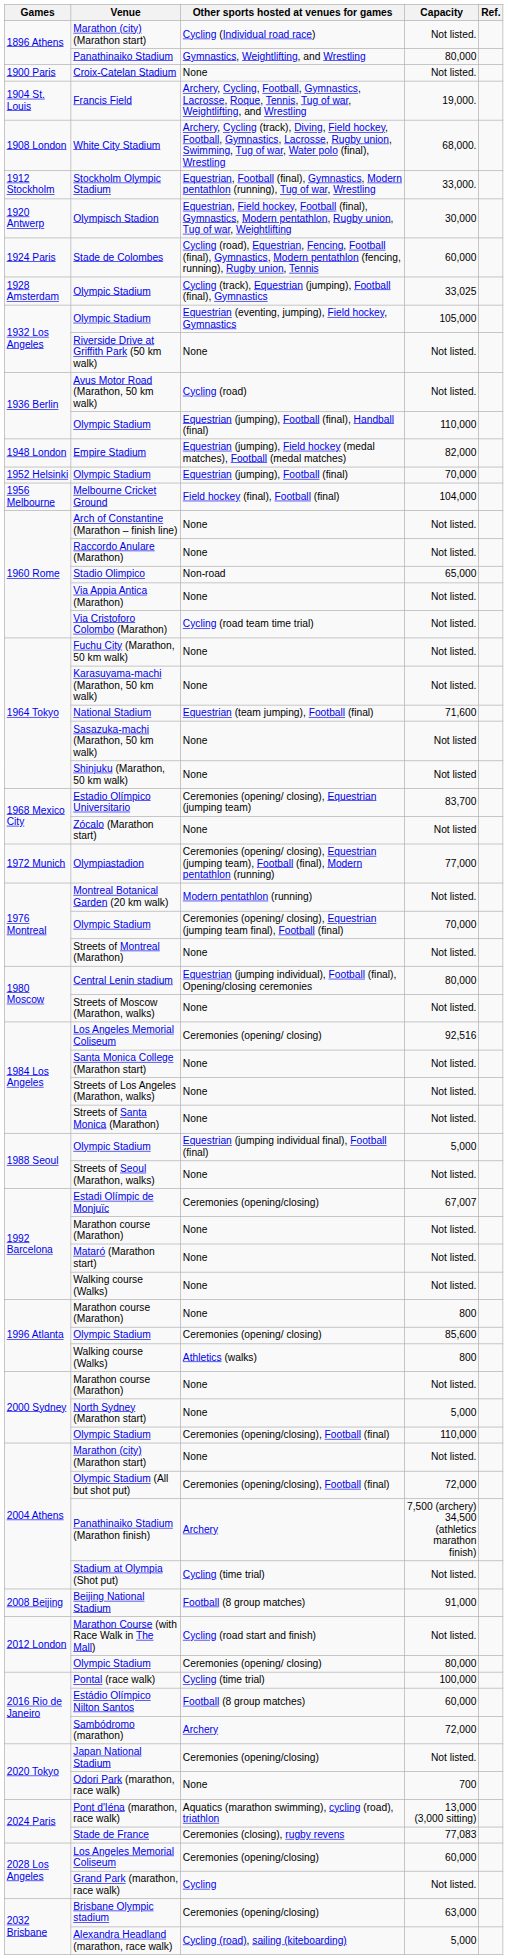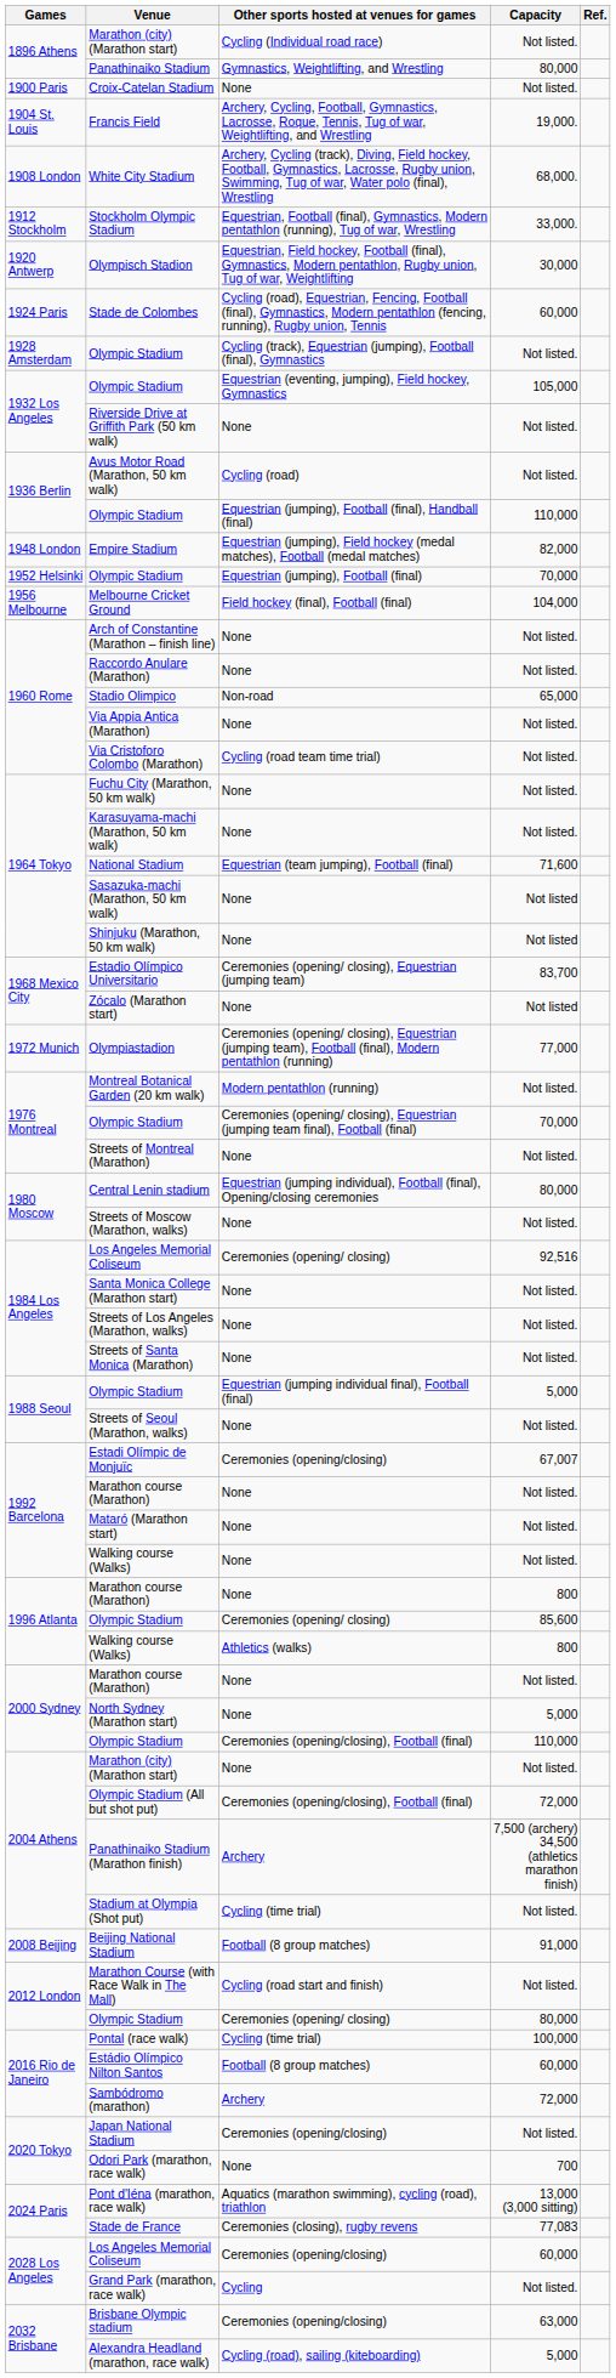 <table class="wikitable sortable" style="width:780px;">
 <tr>
 <th>Games</th>
 <th>Venue</th>
 <th>Other sports hosted at venues for games</th>
 <th>Capacity</th>
 <th>Ref.</th>
 </tr>
 <tr>
 <td rowspan="2"><a href='#'>1896 Athens</a></td>
 <td><a href='#'>Marathon (city)</a> (Marathon start)</td>
 <td><a href='#'>Cycling</a> (<a href='#'>Individual road race</a>)</td>
 <td style="text-align:right;">Not listed.</td>
 <td align=center></td>
 </tr>
 <tr>
 <td><a href='#'>Panathinaiko Stadium</a></td>
 <td><a href='#'>Gymnastics</a>, <a href='#'>Weightlifting</a>, and <a href='#'>Wrestling</a></td>
 <td style="text-align:right;">80,000</td>
 <td align=center></td>
 </tr>
 <tr>
 <td><a href='#'>1900 Paris</a></td>
 <td><a href='#'>Croix-Catelan Stadium</a></td>
 <td>None</td>
 <td align=right>Not listed.</td>
 <td align=center></td>
 </tr>
 <tr>
 <td><a href='#'>1904 St. Louis</a></td>
 <td><a href='#'>Francis Field</a></td>
 <td><a href='#'>Archery</a>, <a href='#'>Cycling</a>, <a href='#'>Football</a>, <a href='#'>Gymnastics</a>, <a href='#'>Lacrosse</a>, <a href='#'>Roque</a>, <a href='#'>Tennis</a>, <a href='#'>Tug of war</a>, <a href='#'>Weightlifting</a>, and <a href='#'>Wrestling</a></td>
 <td style="text-align:right;">19,000.</td>
 <td align=center></td>
 </tr>
 <tr>
 <td><a href='#'>1908 London</a></td>
 <td><a href='#'>White City Stadium</a></td>
 <td><a href='#'>Archery</a>, <a href='#'>Cycling</a> (track), <a href='#'>Diving</a>, <a href='#'>Field hockey</a>, <a href='#'>Football</a>, <a href='#'>Gymnastics</a>, <a href='#'>Lacrosse</a>, <a href='#'>Rugby union</a>, <a href='#'>Swimming</a>, <a href='#'>Tug of war</a>, <a href='#'>Water polo</a> (final), <a href='#'>Wrestling</a></td>
 <td style="text-align:right;">68,000.</td>
 <td align=center></td>
 </tr>
 <tr>
 <td><a href='#'>1912 Stockholm</a></td>
 <td><a href='#'>Stockholm Olympic Stadium</a></td>
 <td><a href='#'>Equestrian</a>, <a href='#'>Football</a> (final), <a href='#'>Gymnastics</a>, <a href='#'>Modern pentathlon</a> (running), <a href='#'>Tug of war</a>, <a href='#'>Wrestling</a></td>
 <td style="text-align:right;">33,000.</td>
 <td align=center></td>
 </tr>
 <tr>
 <td><a href='#'>1920 Antwerp</a></td>
 <td><a href='#'>Olympisch Stadion</a></td>
 <td><a href='#'>Equestrian</a>, <a href='#'>Field hockey</a>, <a href='#'>Football</a> (final), <a href='#'>Gymnastics</a>, <a href='#'>Modern pentathlon</a>, <a href='#'>Rugby union</a>, <a href='#'>Tug of war</a>, <a href='#'>Weightlifting</a></td>
 <td style="text-align:right;">30,000</td>
 <td align=center></td>
 </tr>
 <tr>
 <td><a href='#'>1924 Paris</a></td>
 <td><a href='#'>Stade de Colombes</a></td>
 <td><a href='#'>Cycling</a> (road), <a href='#'>Equestrian</a>, <a href='#'>Fencing</a>, <a href='#'>Football</a> (final), <a href='#'>Gymnastics</a>, <a href='#'>Modern pentathlon</a> (fencing, running), <a href='#'>Rugby union</a>, <a href='#'>Tennis</a></td>
 <td style="text-align:right;">60,000</td>
 <td align=center></td>
 </tr>
 <tr>
 <td><a href='#'>1928 Amsterdam</a></td>
 <td><a href='#'>Olympic Stadium</a></td>
 <td><a href='#'>Cycling</a> (track), <a href='#'>Equestrian</a> (jumping), <a href='#'>Football</a> (final), <a href='#'>Gymnastics</a></td>
-<td style="text-align:right;">33,025</td>
+<td style="text-align:right;">Not listed.</td>
 <td align=center></td>
 </tr>
 <tr>
 <td rowspan="2"><a href='#'>1932 Los Angeles</a></td>
 <td><a href='#'>Olympic Stadium</a></td>
 <td><a href='#'>Equestrian</a> (eventing, jumping), <a href='#'>Field hockey</a>, <a href='#'>Gymnastics</a></td>
 <td style="text-align:right;">105,000</td>
 <td align=center></td>
 </tr>
 <tr>
 <td><a href='#'>Riverside Drive at Griffith Park</a> (50 km walk)</td>
 <td>None</td>
 <td style="text-align:right;">Not listed.</td>
 <td align=center></td>
 </tr>
 <tr>
 <td rowspan="2"><a href='#'>1936 Berlin</a></td>
 <td><a href='#'>Avus Motor Road</a> (Marathon, 50 km walk)</td>
 <td><a href='#'>Cycling</a> (road)</td>
 <td align="right">Not listed.</td>
 <td align=center></td>
 </tr>
 <tr>
 <td><a href='#'>Olympic Stadium</a></td>
 <td><a href='#'>Equestrian</a> (jumping), <a href='#'>Football</a> (final), <a href='#'>Handball</a> (final)</td>
 <td style="text-align:right;">110,000</td>
 <td align=center></td>
 </tr>
 <tr>
 <td><a href='#'>1948 London</a></td>
 <td><a href='#'>Empire Stadium</a></td>
 <td><a href='#'>Equestrian</a> (jumping), <a href='#'>Field hockey</a> (medal matches), <a href='#'>Football</a> (medal matches)</td>
 <td style="text-align:right;">82,000</td>
 <td align=center></td>
 </tr>
 <tr>
 <td><a href='#'>1952 Helsinki</a></td>
 <td><a href='#'>Olympic Stadium</a></td>
 <td><a href='#'>Equestrian</a> (jumping), <a href='#'>Football</a> (final)</td>
 <td style="text-align:right;">70,000</td>
 <td align=center></td>
 </tr>
 <tr>
 <td><a href='#'>1956 Melbourne</a></td>
 <td><a href='#'>Melbourne Cricket Ground</a></td>
 <td><a href='#'>Field hockey</a> (final), <a href='#'>Football</a> (final)</td>
 <td style="text-align:right;">104,000</td>
 <td align=center></td>
 </tr>
 <tr>
 <td rowspan="5"><a href='#'>1960 Rome</a></td>
 <td><a href='#'>Arch of Constantine</a> (Marathon – finish line)</td>
 <td>None</td>
 <td style="text-align:right;">Not listed.</td>
 <td align=center></td>
 </tr>
 <tr>
 <td><a href='#'>Raccordo Anulare</a> (Marathon)</td>
 <td>None</td>
 <td style="text-align:right;">Not listed.</td>
 <td align=center></td>
 </tr>
 <tr>
 <td><a href='#'>Stadio Olimpico</a></td>
 <td>Non-road</td>
 <td style="text-align:right;">65,000</td>
 <td align=center></td>
 </tr>
 <tr>
 <td><a href='#'>Via Appia Antica</a> (Marathon)</td>
 <td>None</td>
 <td style="text-align:right;">Not listed.</td>
 <td align=center></td>
 </tr>
 <tr>
 <td><a href='#'>Via Cristoforo Colombo</a> (Marathon)</td>
 <td><a href='#'>Cycling</a> (road team time trial)</td>
 <td style="text-align:right;">Not listed.</td>
 <td align=center></td>
 </tr>
 <tr>
 <td rowspan="5"><a href='#'>1964 Tokyo</a></td>
 <td><a href='#'>Fuchu City</a> (Marathon, 50 km walk)</td>
 <td>None</td>
 <td style="text-align:right;">Not listed.</td>
 <td align=center></td>
 </tr>
 <tr>
 <td><a href='#'>Karasuyama-machi</a> (Marathon, 50 km walk)</td>
 <td>None</td>
 <td style="text-align:right;">Not listed.</td>
 <td align=center></td>
 </tr>
 <tr>
 <td><a href='#'>National Stadium</a></td>
 <td><a href='#'>Equestrian</a> (team jumping), <a href='#'>Football</a> (final)</td>
 <td style="text-align:right;">71,600</td>
 <td align=center></td>
 </tr>
 <tr>
 <td><a href='#'>Sasazuka-machi</a> (Marathon, 50 km walk)</td>
 <td>None</td>
 <td style="text-align:right;">Not listed</td>
 <td align=center></td>
 </tr>
 <tr>
 <td><a href='#'>Shinjuku</a> (Marathon, 50 km walk)</td>
 <td>None</td>
 <td style="text-align:right;">Not listed</td>
 <td align=center></td>
 </tr>
 <tr>
 <td rowspan="2"><a href='#'>1968 Mexico City</a></td>
 <td><a href='#'>Estadio Olímpico Universitario</a></td>
 <td>Ceremonies (opening/ closing), <a href='#'>Equestrian</a> (jumping team)</td>
 <td style="text-align:right;">83,700</td>
 <td align=center></td>
 </tr>
 <tr>
 <td><a href='#'>Zócalo</a> (Marathon start)</td>
 <td>None</td>
 <td style="text-align:right;">Not listed</td>
 <td align=center></td>
 </tr>
 <tr>
 <td><a href='#'>1972 Munich</a></td>
 <td><a href='#'>Olympiastadion</a></td>
 <td>Ceremonies (opening/ closing), <a href='#'>Equestrian</a> (jumping team), <a href='#'>Football</a> (final), <a href='#'>Modern pentathlon</a> (running)</td>
 <td style="text-align:right;">77,000</td>
 <td align=center></td>
 </tr>
 <tr>
 <td rowspan="3"><a href='#'>1976 Montreal</a></td>
 <td><a href='#'>Montreal Botanical Garden</a> (20 km walk)</td>
 <td><a href='#'>Modern pentathlon</a> (running)</td>
 <td style="text-align:right;">Not listed.</td>
 <td align=center></td>
 </tr>
 <tr>
 <td><a href='#'>Olympic Stadium</a></td>
 <td>Ceremonies (opening/ closing), <a href='#'>Equestrian</a> (jumping team final), <a href='#'>Football</a> (final)</td>
 <td style="text-align:right;">70,000</td>
 <td align=center></td>
 </tr>
 <tr>
 <td>Streets of <a href='#'>Montreal</a> (Marathon)</td>
 <td>None</td>
 <td style="text-align:right;">Not listed.</td>
 <td align=center></td>
 </tr>
 <tr>
 <td rowspan="2"><a href='#'>1980 Moscow</a></td>
 <td><a href='#'>Central Lenin stadium</a></td>
 <td><a href='#'>Equestrian</a> (jumping individual), <a href='#'>Football</a> (final), Opening/closing ceremonies</td>
 <td style="text-align:right;">80,000</td>
 <td align=center></td>
 </tr>
 <tr>
 <td>Streets of Moscow (Marathon, walks)</td>
 <td>None</td>
 <td style="text-align:right;">Not listed.</td>
 <td align=center></td>
 </tr>
 <tr>
 <td rowspan="4"><a href='#'>1984 Los Angeles</a></td>
 <td><a href='#'>Los Angeles Memorial Coliseum</a></td>
 <td>Ceremonies (opening/ closing)</td>
 <td style="text-align:right;">92,516</td>
 <td align=center></td>
 </tr>
 <tr>
 <td><a href='#'>Santa Monica College</a> (Marathon start)</td>
 <td>None</td>
 <td style="text-align:right;">Not listed.</td>
 <td align=center></td>
 </tr>
 <tr>
 <td>Streets of Los Angeles (Marathon, walks)</td>
 <td>None</td>
 <td style="text-align:right;">Not listed.</td>
 <td align=center></td>
 </tr>
 <tr>
 <td>Streets of <a href='#'>Santa Monica</a> (Marathon)</td>
 <td>None</td>
 <td style="text-align:right;">Not listed.</td>
 <td align=center></td>
 </tr>
 <tr>
 <td rowspan="2"><a href='#'>1988 Seoul</a></td>
 <td><a href='#'>Olympic Stadium</a></td>
 <td><a href='#'>Equestrian</a> (jumping individual final), <a href='#'>Football</a> (final)</td>
 <td style="text-align:right;">5,000</td>
 <td align=center></td>
 </tr>
 <tr>
 <td>Streets of <a href='#'>Seoul</a> (Marathon, walks)</td>
 <td>None</td>
 <td style="text-align:right;">Not listed.</td>
 <td align=center></td>
 </tr>
 <tr>
 <td rowspan="4"><a href='#'>1992 Barcelona</a></td>
 <td><a href='#'>Estadi Olímpic de Monjuïc</a></td>
 <td>Ceremonies (opening/closing)</td>
 <td style="text-align:right;">67,007</td>
 <td align=center></td>
 </tr>
 <tr>
 <td>Marathon course (Marathon)</td>
 <td>None</td>
 <td style="text-align:right;">Not listed.</td>
 <td align=center></td>
 </tr>
 <tr>
 <td><a href='#'>Mataró</a> (Marathon start)</td>
 <td>None</td>
 <td style="text-align:right;">Not listed.</td>
 <td align=center></td>
 </tr>
 <tr>
 <td>Walking course (Walks)</td>
 <td>None</td>
 <td style="text-align:right;">Not listed.</td>
 <td align=center></td>
 </tr>
 <tr>
 <td rowspan="3"><a href='#'>1996 Atlanta</a></td>
 <td>Marathon course (Marathon)</td>
 <td>None</td>
 <td style="text-align:right;">800</td>
 <td align=center></td>
 </tr>
 <tr>
 <td><a href='#'>Olympic Stadium</a></td>
 <td>Ceremonies (opening/ closing)</td>
 <td style="text-align:right;">85,600</td>
 <td align=center></td>
 </tr>
 <tr>
 <td>Walking course (Walks)</td>
 <td><a href='#'>Athletics</a> (walks)</td>
 <td style="text-align:right;">800</td>
 <td align=center></td>
 </tr>
 <tr>
 <td rowspan="3"><a href='#'>2000 Sydney</a></td>
 <td>Marathon course (Marathon)</td>
 <td>None</td>
 <td style="text-align:right;">Not listed.</td>
 <td align=center></td>
 </tr>
 <tr>
 <td><a href='#'>North Sydney</a> (Marathon start)</td>
 <td>None</td>
 <td style="text-align:right;">5,000</td>
 <td align=center></td>
 </tr>
 <tr>
 <td><a href='#'>Olympic Stadium</a></td>
 <td>Ceremonies (opening/closing), <a href='#'>Football</a> (final)</td>
 <td style="text-align:right;">110,000</td>
 <td align=center></td>
 </tr>
 <tr>
 <td rowspan="4"><a href='#'>2004 Athens</a></td>
 <td><a href='#'>Marathon (city)</a> (Marathon start)</td>
 <td>None</td>
 <td style="text-align:right;">Not listed.</td>
 <td align=center></td>
 </tr>
 <tr>
 <td><a href='#'>Olympic Stadium</a> (All but shot put)</td>
 <td>Ceremonies (opening/closing), <a href='#'>Football</a> (final)</td>
 <td style="text-align:right;">72,000</td>
 <td align=center></td>
 </tr>
 <tr>
 <td><a href='#'>Panathinaiko Stadium</a> (Marathon finish)</td>
 <td><a href='#'>Archery</a></td>
 <td style="text-align:right;">7,500 (archery)<br>34,500 (athletics marathon finish)</td>
 <td align=center></td>
 </tr>
 <tr>
 <td><a href='#'>Stadium at Olympia</a> (Shot put)</td>
 <td><a href='#'>Cycling</a> (time trial)</td>
 <td style="text-align:right;">Not listed.</td>
 <td align=center></td>
 </tr>
 <tr>
 <td><a href='#'>2008 Beijing</a></td>
 <td><a href='#'>Beijing National Stadium</a></td>
 <td><a href='#'>Football</a> (8 group matches)</td>
 <td style="text-align:right;">91,000</td>
 <td align=center></td>
 </tr>
 <tr>
 <td rowspan="2"><a href='#'>2012 London</a></td>
 <td><a href='#'>Marathon Course</a> (with Race Walk in <a href='#'>The Mall</a>)</td>
 <td><a href='#'>Cycling</a> (road start and finish)</td>
 <td style="text-align:right;">Not listed.</td>
 <td align=center></td>
 </tr>
 <tr>
 <td><a href='#'>Olympic Stadium</a></td>
 <td>Ceremonies (opening/ closing)</td>
 <td style="text-align:right;">80,000</td>
 <td align=center></td>
 </tr>
 <tr>
 <td rowspan="3"><a href='#'>2016 Rio de Janeiro</a></td>
 <td><a href='#'>Pontal</a> (race walk)</td>
 <td><a href='#'>Cycling</a> (time trial)</td>
 <td style="text-align:right;">100,000</td>
 <td style="text-align:center;"></td>
 </tr>
 <tr>
 <td><a href='#'>Estádio Olímpico Nilton Santos</a></td>
 <td><a href='#'>Football</a> (8 group matches)</td>
 <td style="text-align:right;">60,000</td>
 <td style="text-align:center;"></td>
 </tr>
 <tr>
 <td><a href='#'>Sambódromo</a> (marathon)</td>
 <td><a href='#'>Archery</a></td>
 <td style="text-align:right;">72,000</td>
 <td style="text-align:center;"></td>
 </tr>
 <tr>
 <td rowspan="2"><a href='#'>2020 Tokyo</a></td>
 <td><a href='#'>Japan National Stadium</a></td>
 <td>Ceremonies (opening/closing)</td>
 <td style="text-align:right;">Not listed.</td>
 <td></td>
 </tr>
 <tr>
 <td><a href='#'>Odori Park</a> (marathon, race walk)</td>
 <td>None</td>
 <td style="text-align:right;">700</td>
 </tr>
 <tr>
 <td rowspan="2"><a href='#'>2024 Paris</a></td>
 <td><a href='#'>Pont d'Iéna</a> (marathon, race walk)</td>
 <td>Aquatics (marathon swimming), <a href='#'>cycling</a> (road), <a href='#'>triathlon</a></td>
 <td style="text-align:right;">13,000<br>(3,000 sitting)</td>
 <td></td>
 </tr>
 <tr>
 <td><a href='#'>Stade de France</a></td>
 <td>Ceremonies (closing), <a href='#'>rugby revens</a></td>
 <td style="text-align:right;">77,083</td>
 <td></td>
 </tr>
 <tr>
 <td rowspan="2"><a href='#'>2028 Los Angeles</a></td>
 <td><a href='#'>Los Angeles Memorial Coliseum</a></td>
 <td>Ceremonies (opening/closing)</td>
 <td style="text-align:right;">60,000</td>
 <td></td>
 </tr>
 <tr>
 <td><a href='#'>Grand Park</a> (marathon, race walk)</td>
 <td><a href='#'>Cycling</a></td>
 <td style="text-align:right;">Not listed.</td>
 <td></td>
 </tr>
 <tr>
 <td rowspan="2"><a href='#'>2032 Brisbane</a></td>
 <td><a href='#'>Brisbane Olympic stadium</a></td>
 <td>Ceremonies (opening/closing)</td>
 <td style="text-align:right;">63,000</td>
 <td></td>
 </tr>
 <tr>
 <td><a href='#'>Alexandra Headland</a> (marathon, race walk)</td>
 <td><a href='#'>Cycling (road)</a>, <a href='#'>sailing (kiteboarding)</a></td>
 <td style="text-align:right;">5,000</td>
 <td></td>
 </tr>
 </table>
